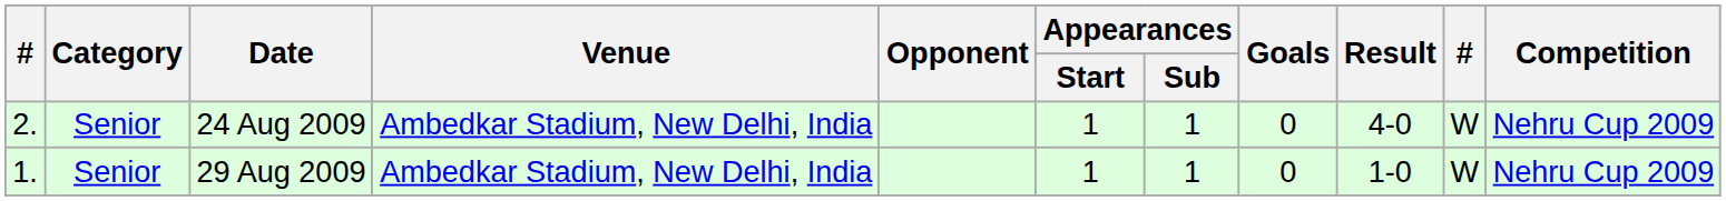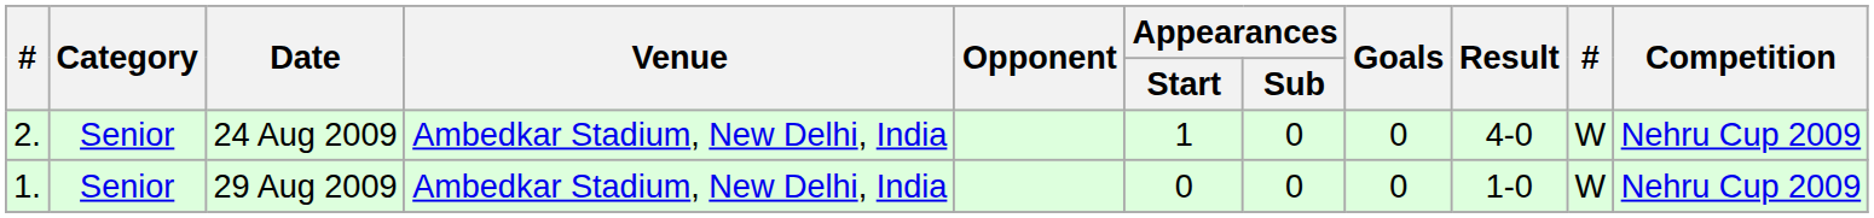 <table class="wikitable" style="font-size:90%; text-align: center;">
 <tr>
 <th rowspan="2">#</th>
 <th rowspan="2">Category</th>
 <th rowspan="2">Date</th>
 <th rowspan="2">Venue</th>
 <th rowspan="2">Opponent</th>
 <th colspan="2">Appearances</th>
 <th rowspan="2">Goals</th>
 <th rowspan="2">Result</th>
 <th rowspan="2">#</th>
 <th rowspan="2">Competition</th>
 </tr>
 <tr>
 <th>Start</th>
 <th>Sub</th>
 </tr>
 <tr bgcolor=#DDFFDD>
 <td align="left">2.</td>
 <td><a href='#'>Senior</a></td>
 <td>24 Aug 2009</td>
 <td align="left"><a href='#'>Ambedkar Stadium</a>, <a href='#'>New Delhi</a>, <a href='#'>India</a></td>
 <td align="left"></td>
 <td>1</td>
-<td>1</td>
+<td>0</td>
 <td>0</td>
 <td>4-0</td>
 <td>W</td>
 <td align="left"><a href='#'>Nehru Cup 2009</a></td>
 </tr>
 <tr bgcolor=#DDFFDD>
 <td align="left">1.</td>
 <td><a href='#'>Senior</a></td>
 <td>29 Aug 2009</td>
 <td align="left"><a href='#'>Ambedkar Stadium</a>, <a href='#'>New Delhi</a>, <a href='#'>India</a></td>
 <td align="left"></td>
-<td>1</td>
-<td>1</td>
+<td>0</td>
+<td>0</td>
 <td>0</td>
 <td>1-0</td>
 <td>W</td>
 <td align="left"><a href='#'>Nehru Cup 2009</a></td>
 </tr>
 </table>
